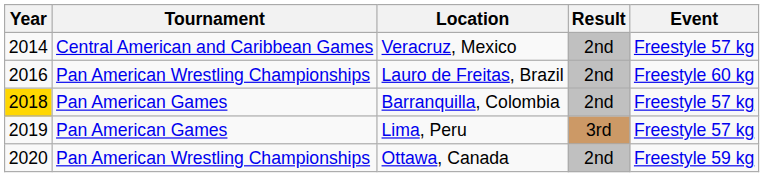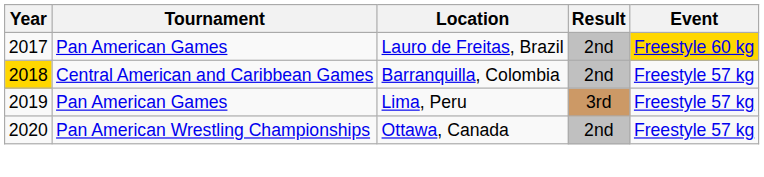 <table class="wikitable" style="font-size:95%;">
 <tr>
 <th>Year</th>
 <th>Tournament</th>
 <th>Location</th>
 <th>Result</th>
 <th>Event</th>
 </tr>
 <tr>
-<td>2014</td>
-<td><a href='#'>Central American and Caribbean Games</a></td>
-<td> <a href='#'>Veracruz</a>, Mexico</td>
-<td align="center" bgcolor="silver">2nd</td>
-<td><a href='#'>Freestyle 57 kg</a></td>
-</tr>
-<tr>
-<td>2016</td>
-<td><a href='#'>Pan American Wrestling Championships</a></td>
+<td>2017</td>
+<td><a href='#'>Pan American Games</a></td>
 <td> <a href='#'>Lauro de Freitas</a>, Brazil</td>
 <td align="center" bgcolor="silver">2nd</td>
-<td><a href='#'>Freestyle 60 kg</a></td>
+<td style="background: gold;"><a href='#'>Freestyle 60 kg</a></td>
 </tr>
 <tr>
 <td style="background: gold;">2018</td>
-<td><a href='#'>Pan American Games</a></td>
+<td><a href='#'>Central American and Caribbean Games</a></td>
 <td> <a href='#'>Barranquilla</a>, Colombia</td>
 <td align="center" bgcolor="silver">2nd</td>
 <td><a href='#'>Freestyle 57 kg</a></td>
 </tr>
 <tr>
 <td>2019</td>
 <td><a href='#'>Pan American Games</a></td>
 <td> <a href='#'>Lima</a>, Peru</td>
 <td align="center" bgcolor="cc9966">3rd</td>
 <td><a href='#'>Freestyle 57 kg</a></td>
 </tr>
 <tr>
 <td>2020</td>
 <td><a href='#'>Pan American Wrestling Championships</a></td>
 <td> <a href='#'>Ottawa</a>, Canada</td>
 <td align="center" bgcolor="silver">2nd</td>
-<td><a href='#'>Freestyle 59 kg</a></td>
+<td><a href='#'>Freestyle 57 kg</a></td>
 </tr>
 </table>
